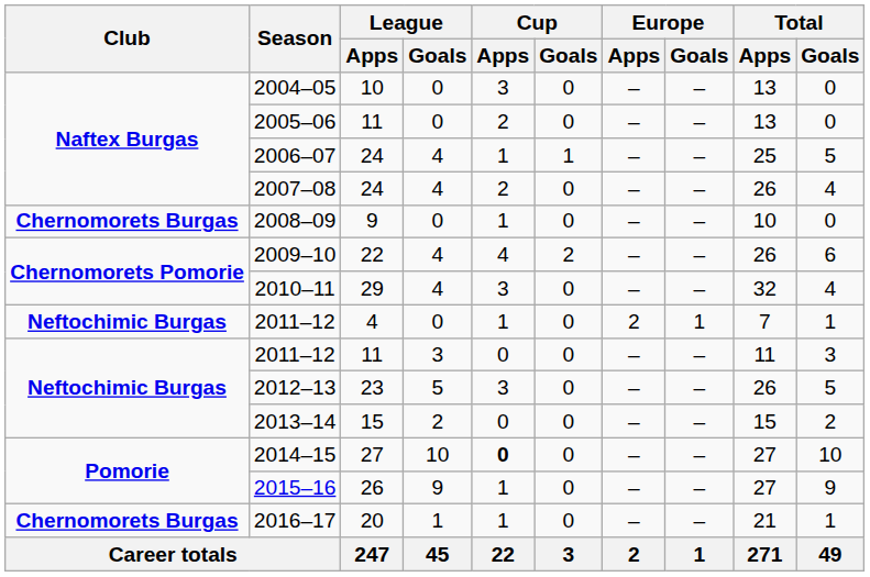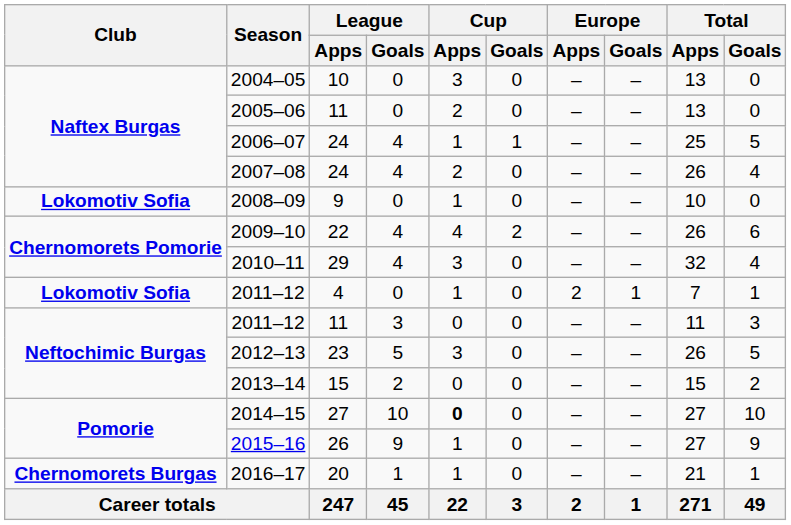 <table class="wikitable" style="font-size:90%; text-align: center;">
 <tr>
 <th rowspan="2">Club</th>
 <th rowspan="2">Season</th>
 <th colspan="2">League</th>
 <th colspan="2">Cup</th>
 <th colspan="2">Europe</th>
 <th colspan="2">Total</th>
 </tr>
 <tr>
 <th>Apps</th>
 <th>Goals</th>
 <th>Apps</th>
 <th>Goals</th>
 <th>Apps</th>
 <th>Goals</th>
 <th>Apps</th>
 <th>Goals</th>
 </tr>
 <tr>
 <td rowspan="4" valign="center"><strong><a href='#'>Naftex Burgas</a></strong></td>
 <td>2004–05</td>
 <td>10</td>
 <td>0</td>
 <td>3</td>
 <td>0</td>
 <td>–</td>
 <td>–</td>
 <td>13</td>
 <td>0</td>
 </tr>
 <tr>
 <td>2005–06</td>
 <td>11</td>
 <td>0</td>
 <td>2</td>
 <td>0</td>
 <td>–</td>
 <td>–</td>
 <td>13</td>
 <td>0</td>
 </tr>
 <tr>
 <td>2006–07</td>
 <td>24</td>
 <td>4</td>
 <td>1</td>
 <td>1</td>
 <td>–</td>
 <td>–</td>
 <td>25</td>
 <td>5</td>
 </tr>
 <tr>
 <td>2007–08</td>
 <td>24</td>
 <td>4</td>
 <td>2</td>
 <td>0</td>
 <td>–</td>
 <td>–</td>
 <td>26</td>
 <td>4</td>
 </tr>
 <tr>
-<td rowspan="1" valign="center"><strong><a href='#'>Chernomorets Burgas</a></strong></td>
+<td rowspan="1" valign="center"><strong><a href='#'>Lokomotiv Sofia</a></strong></td>
 <td>2008–09</td>
 <td>9</td>
 <td>0</td>
 <td>1</td>
 <td>0</td>
 <td>–</td>
 <td>–</td>
 <td>10</td>
 <td>0</td>
 </tr>
 <tr>
 <td rowspan="2" valign="center"><strong><a href='#'>Chernomorets Pomorie</a></strong></td>
 <td>2009–10</td>
 <td>22</td>
 <td>4</td>
 <td>4</td>
 <td>2</td>
 <td>–</td>
 <td>–</td>
 <td>26</td>
 <td>6</td>
 </tr>
 <tr>
 <td>2010–11</td>
 <td>29</td>
 <td>4</td>
 <td>3</td>
 <td>0</td>
 <td>–</td>
 <td>–</td>
 <td>32</td>
 <td>4</td>
 </tr>
 <tr>
-<td rowspan="1" valign="center"><strong><a href='#'>Neftochimic Burgas</a></strong></td>
+<td rowspan="1" valign="center"><strong><a href='#'>Lokomotiv Sofia</a></strong></td>
 <td>2011–12</td>
 <td>4</td>
 <td>0</td>
 <td>1</td>
 <td>0</td>
 <td>2</td>
 <td>1</td>
 <td>7</td>
 <td>1</td>
 </tr>
 <tr>
 <td rowspan="3" valign="center"><strong><a href='#'>Neftochimic Burgas</a></strong></td>
 <td>2011–12</td>
 <td>11</td>
 <td>3</td>
 <td>0</td>
 <td>0</td>
 <td>–</td>
 <td>–</td>
 <td>11</td>
 <td>3</td>
 </tr>
 <tr>
 <td>2012–13</td>
 <td>23</td>
 <td>5</td>
 <td>3</td>
 <td>0</td>
 <td>–</td>
 <td>–</td>
 <td>26</td>
 <td>5</td>
 </tr>
 <tr>
 <td>2013–14</td>
 <td>15</td>
 <td>2</td>
 <td>0</td>
 <td>0</td>
 <td>–</td>
 <td>–</td>
 <td>15</td>
 <td>2</td>
 </tr>
 <tr>
 <td rowspan="2" valign="center"><strong><a href='#'>Pomorie</a></strong></td>
 <td>2014–15</td>
 <td>27</td>
 <td>10</td>
 <td><strong>0</strong></td>
 <td>0</td>
 <td>–</td>
 <td>–</td>
 <td>27</td>
 <td>10</td>
 </tr>
 <tr>
 <td><a href='#'>2015–16</a></td>
 <td>26</td>
 <td>9</td>
 <td>1</td>
 <td>0</td>
 <td>–</td>
 <td>–</td>
 <td>27</td>
 <td>9</td>
 </tr>
 <tr>
 <td rowspan="1" valign="center"><strong><a href='#'>Chernomorets Burgas</a></strong></td>
 <td>2016–17</td>
 <td>20</td>
 <td>1</td>
 <td>1</td>
 <td>0</td>
 <td>–</td>
 <td>–</td>
 <td>21</td>
 <td>1</td>
 </tr>
 <tr>
 <th colspan="2">Career totals</th>
 <th>247</th>
 <th>45</th>
 <th>22</th>
 <th>3</th>
 <th>2</th>
 <th>1</th>
 <th>271</th>
 <th>49</th>
 </tr>
 </table>
